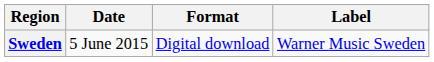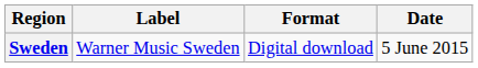 <table class="wikitable sortable plainrowheaders" style="text-align:center">
 <tr>
 <th>Region</th>
+<th>Label</th>
+<th>Format</th>
 <th>Date</th>
-<th>Format</th>
-<th>Label</th>
 </tr>
 <tr>
 <th scope="row"><a href='#'>Sweden</a></th>
+<td><a href='#'>Warner Music Sweden</a></td>
+<td><a href='#'>Digital download</a></td>
 <td>5 June 2015</td>
-<td><a href='#'>Digital download</a></td>
-<td><a href='#'>Warner Music Sweden</a></td>
 </tr>
 </table>
